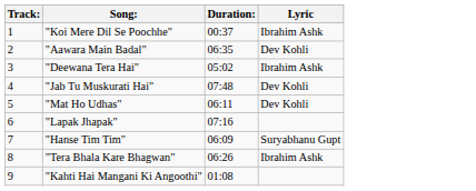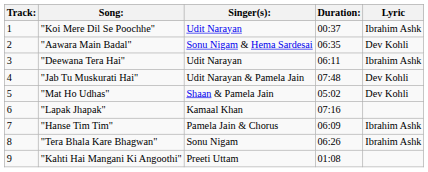 <table class="wikitable">
 <tr style="background:#ccc; text-align:center;">
 <th>Track:</th>
 <th>Song:</th>
+<th>Singer(s):</th>
 <th>Duration:</th>
 <th>Lyric</th>
 </tr>
 <tr>
 <td>1</td>
 <td>"Koi Mere Dil Se Poochhe"</td>
+<td><a href='#'>Udit Narayan</a></td>
 <td>00:37</td>
 <td>Ibrahim Ashk</td>
 </tr>
 <tr>
 <td>2</td>
 <td>"Aawara Main Badal"</td>
+<td><a href='#'>Sonu Nigam</a> & <a href='#'>Hema Sardesai</a></td>
 <td>06:35</td>
 <td>Dev Kohli</td>
 </tr>
 <tr>
 <td>3</td>
 <td>"Deewana Tera Hai"</td>
-<td>05:02</td>
+<td>Udit Narayan</td>
+<td>06:11</td>
 <td>Ibrahim Ashk</td>
 </tr>
 <tr>
 <td>4</td>
 <td>"Jab Tu Muskurati Hai"</td>
+<td>Udit Narayan & Pamela Jain</td>
 <td>07:48</td>
 <td>Dev Kohli</td>
 </tr>
 <tr>
 <td>5</td>
 <td>"Mat Ho Udhas"</td>
-<td>06:11</td>
+<td><a href='#'>Shaan</a> & Pamela Jain</td>
+<td>05:02</td>
 <td>Dev Kohli</td>
 </tr>
 <tr>
 <td>6</td>
 <td>"Lapak Jhapak"</td>
+<td>Kamaal Khan</td>
 <td>07:16</td>
 <td></td>
 </tr>
 <tr>
 <td>7</td>
 <td>"Hanse Tim Tim"</td>
+<td>Pamela Jain & Chorus</td>
 <td>06:09</td>
-<td>Suryabhanu Gupt</td>
+<td>Ibrahim Ashk</td>
 </tr>
 <tr>
 <td>8</td>
 <td>"Tera Bhala Kare Bhagwan"</td>
+<td>Sonu Nigam</td>
 <td>06:26</td>
 <td>Ibrahim Ashk</td>
 </tr>
 <tr>
 <td>9</td>
 <td>"Kahti Hai Mangani Ki Angoothi"</td>
+<td>Preeti Uttam</td>
 <td>01:08</td>
 <td></td>
 </tr>
 </table>
